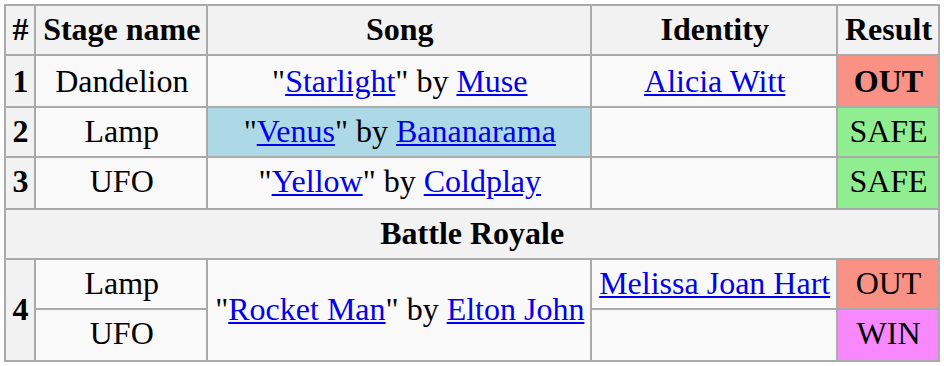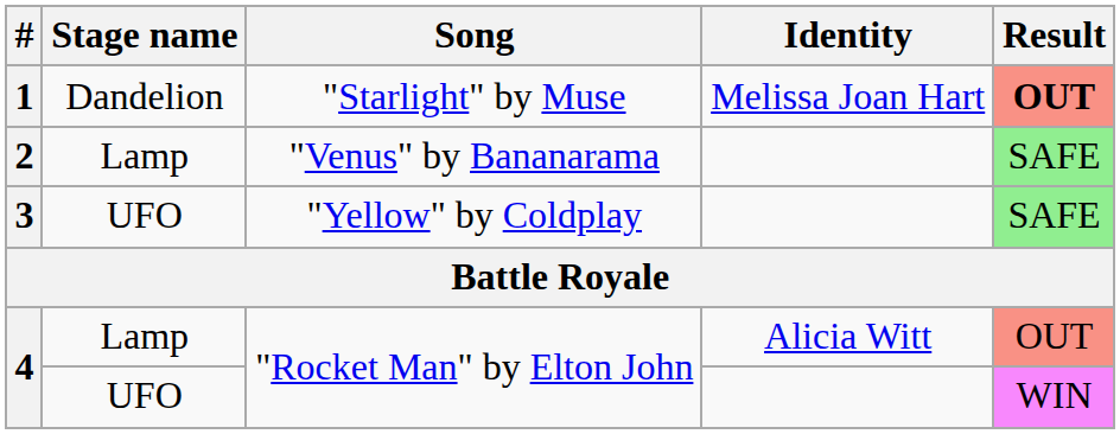 <table class="wikitable plainrowheaders" style="text-align: center;">
 <tr>
 <th>#</th>
 <th>Stage name</th>
 <th>Song</th>
 <th>Identity</th>
 <th>Result</th>
 </tr>
 <tr>
 <th>1</th>
 <td>Dandelion</td>
 <td>"<a href='#'>Starlight</a>" by <a href='#'>Muse</a></td>
-<td><a href='#'>Alicia Witt</a></td>
+<td><a href='#'>Melissa Joan Hart</a></td>
 <td bgcolor=#F99185><strong>OUT</strong></td>
 </tr>
 <tr>
 <th>2</th>
 <td>Lamp</td>
-<td style="background: lightblue;">"<a href='#'>Venus</a>" by <a href='#'>Bananarama</a></td>
+<td>"<a href='#'>Venus</a>" by <a href='#'>Bananarama</a></td>
 <td></td>
 <td bgcolor=lightgreen>SAFE</td>
 </tr>
 <tr>
 <th>3</th>
 <td>UFO</td>
 <td>"<a href='#'>Yellow</a>" by <a href='#'>Coldplay</a></td>
 <td></td>
 <td bgcolor=lightgreen>SAFE</td>
 </tr>
 <tr>
 <th colspan=5>Battle Royale</th>
 </tr>
 <tr>
 <th rowspan=2>4</th>
 <td>Lamp</td>
 <td rowspan=2>"<a href='#'>Rocket Man</a>" by <a href='#'>Elton John</a></td>
-<td><a href='#'>Melissa Joan Hart</a></td>
+<td><a href='#'>Alicia Witt</a></td>
 <td bgcolor=#F99185>OUT</td>
 </tr>
 <tr>
 <td>UFO</td>
 <td></td>
 <td bgcolor="#F888FD">WIN</td>
 </tr>
 </table>
